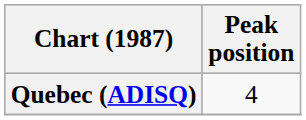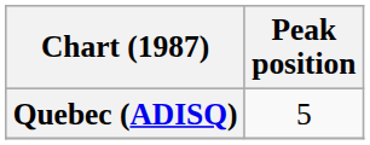 <table class="wikitable sortable plainrowheaders">
 <tr>
 <th scope="col">Chart (1987)</th>
 <th scope="col">Peak<br>position</th>
 </tr>
 <tr>
 <th scope="row">Quebec (<a href='#'>ADISQ</a>)</th>
-<td align="center">4</td>
+<td align="center">5</td>
 </tr>
 <tr>
 </tr>
 <tr>
 </tr>
 </table>
